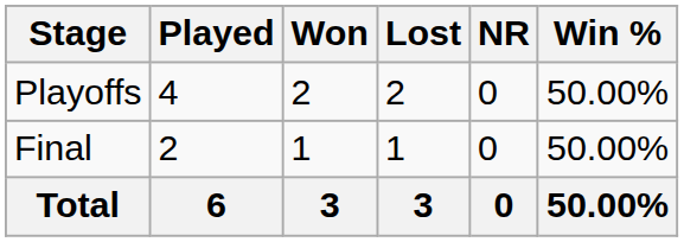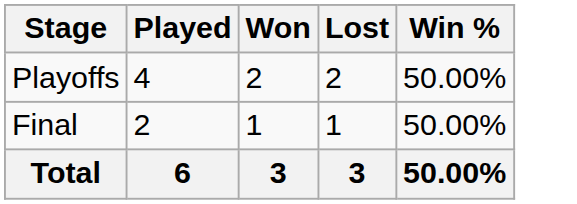 <table class="wikitable sortable defaultcenter col1left">
 <tr>
 <th>Stage</th>
 <th>Played</th>
 <th>Won</th>
 <th>Lost</th>
-<th>NR</th>
 <th>Win %</th>
 </tr>
 <tr>
 <td>Playoffs</td>
 <td>4</td>
 <td>2</td>
 <td>2</td>
-<td>0</td>
 <td>50.00%</td>
 </tr>
 <tr>
 <td>Final</td>
 <td>2</td>
 <td>1</td>
 <td>1</td>
-<td>0</td>
 <td>50.00%</td>
 </tr>
 <tr>
 <th><strong>Total</strong></th>
 <th><strong>6</strong></th>
 <th><strong>3</strong></th>
 <th><strong>3</strong></th>
-<th><strong>0</strong></th>
 <th><strong>50.00%</strong></th>
 </tr>
 </table>
